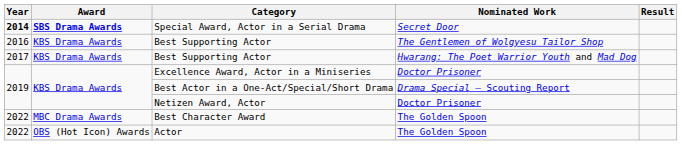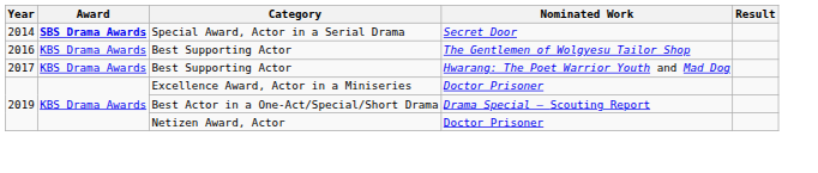 <table class="wikitable">
 <tr>
 <th scope="col">Year</th>
 <th>Award</th>
 <th scope="col">Category</th>
 <th>Nominated Work</th>
 <th scope="col">Result</th>
 </tr>
 <tr>
-<td><strong>2014</strong></td>
+<td>2014</td>
 <td><strong><a href='#'>SBS Drama Awards</a></strong></td>
 <td>Special Award, Actor in a Serial Drama</td>
 <td><em><a href='#'>Secret Door</a></em></td>
 <td></td>
 </tr>
 <tr>
 <td>2016</td>
 <td><a href='#'>KBS Drama Awards</a></td>
 <td>Best Supporting Actor</td>
 <td><em><a href='#'>The Gentlemen of Wolgyesu Tailor Shop</a></em></td>
 <td></td>
 </tr>
 <tr>
 <td>2017</td>
 <td><a href='#'>KBS Drama Awards</a></td>
 <td>Best Supporting Actor</td>
 <td><em><a href='#'>Hwarang: The Poet Warrior Youth</a></em> and <em><a href='#'>Mad Dog</a></em></td>
 <td></td>
 </tr>
 <tr>
 <td rowspan="3">2019</td>
 <td rowspan="3"><a href='#'>KBS Drama Awards</a></td>
 <td>Excellence Award, Actor in a Miniseries</td>
 <td><em><a href='#'>Doctor Prisoner</a></em></td>
 <td></td>
 </tr>
 <tr>
 <td>Best Actor in a One-Act/Special/Short Drama</td>
 <td><em><a href='#'>Drama Special – </em>Scouting Report<em></a></td>
 <td></td>
 </tr>
 <tr>
 <td>Netizen Award, Actor</td>
 <td></em><a href='#'>Doctor Prisoner</a><em></td>
 <td></td>
 </tr>
-<tr>
-<td>2022</td>
-<td><a href='#'>MBC Drama Awards</a></td>
-<td>Best Character Award</td>
-<td></em><a href='#'>The Golden Spoon</a><em></td>
-<td></td>
-</tr>
-<tr>
-<td>2022</td>
-<td><a href='#'>OBS</a> (Hot Icon) Awards</td>
-<td>Actor</td>
-<td><a href='#'>The Golden Spoon</a></td>
-<td></td>
-</tr>
 </table>
